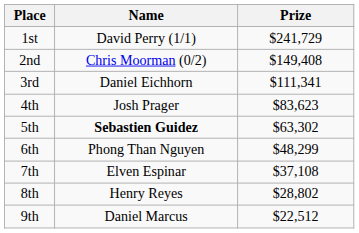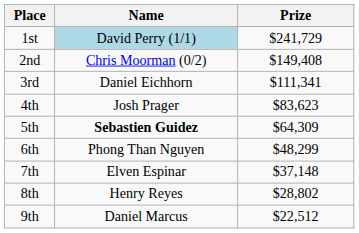 <table class="wikitable">
 <tr>
 <th width="50">Place</th>
 <th width="200">Name</th>
 <th width="125">Prize</th>
 </tr>
 <tr>
 <td align = "center">1st</td>
-<td align = "center"> David Perry (1/1)</td>
+<td align = "center" style="background: lightblue;"> David Perry (1/1)</td>
 <td align = "center">$241,729</td>
 </tr>
 <tr>
 <td align = "center">2nd</td>
 <td align = "center"> <a href='#'>Chris Moorman</a> (0/2)</td>
 <td align = "center">$149,408</td>
 </tr>
 <tr>
 <td align = "center">3rd</td>
 <td align = "center"> Daniel Eichhorn</td>
 <td align = "center">$111,341</td>
 </tr>
 <tr>
 <td align = "center">4th</td>
 <td align = "center"> Josh Prager</td>
 <td align = "center">$83,623</td>
 </tr>
 <tr>
 <td align = "center">5th</td>
 <td align = "center"><strong> Sebastien Guidez</strong></td>
-<td align = "center">$63,302</td>
+<td align = "center">$64,309</td>
 </tr>
 <tr>
 <td align = "center">6th</td>
 <td align = "center"> Phong Than Nguyen</td>
 <td align = "center">$48,299</td>
 </tr>
 <tr>
 <td align = "center">7th</td>
 <td align = "center"> Elven Espinar</td>
-<td align = "center">$37,108</td>
+<td align = "center">$37,148</td>
 </tr>
 <tr>
 <td align = "center">8th</td>
 <td align = "center"> Henry Reyes</td>
 <td align = "center">$28,802</td>
 </tr>
 <tr>
 <td align = "center">9th</td>
 <td align = "center"> Daniel Marcus</td>
 <td align = "center">$22,512</td>
 </tr>
 </table>
